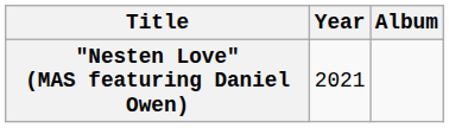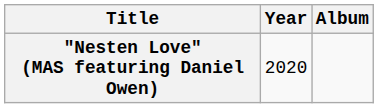 <table class="wikitable plainrowheaders" style="text-align:center;">
 <tr>
 <th scope="col" style="width:14em;">Title</th>
 <th scope="col" style="width:1em;">Year</th>
 <th scope="col">Album</th>
 </tr>
 <tr>
 <th scope="row">"Nesten Love"<br><span>(MAS featuring Daniel Owen)</span></th>
-<td>2021</td>
+<td>2020</td>
 <td></td>
 </tr>
 </table>
